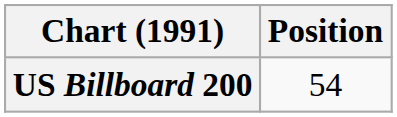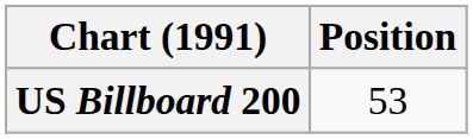 <table class="wikitable plainrowheaders">
 <tr>
 <th scope="col">Chart (1991)</th>
 <th scope="col">Position</th>
 </tr>
 <tr>
 <th scope="row">US <em>Billboard</em> 200</th>
-<td align="center">54</td>
+<td align="center">53</td>
 </tr>
 </table>
